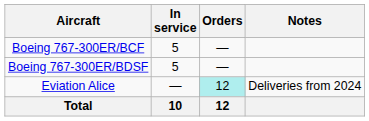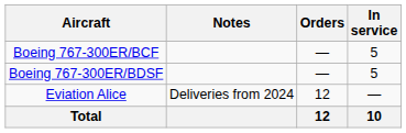 <table class="wikitable" style="margin:0.5em auto; text-align:center">
 <tr>
 <th>Aircraft</th>
+<th>Notes</th>
+<th>Orders</th>
 <th>In <br> service</th>
-<th>Orders</th>
-<th>Notes</th>
 </tr>
 <tr>
 <td><a href='#'>Boeing 767-300ER/BCF</a></td>
+<td></td>
+<td>—</td>
 <td>5</td>
-<td>—</td>
-<td></td>
 </tr>
 <tr>
 <td><a href='#'>Boeing 767-300ER/BDSF</a></td>
+<td></td>
+<td>—</td>
 <td>5</td>
-<td>—</td>
-<td></td>
 </tr>
 <tr>
 <td><a href='#'>Eviation Alice</a></td>
+<td>Deliveries from 2024</td>
+<td>12</td>
 <td>—</td>
-<td style="background: paleturquoise;">12</td>
-<td>Deliveries from 2024</td>
 </tr>
 <tr>
 <th>Total</th>
+<th></th>
+<th>12</th>
 <th>10</th>
-<th>12</th>
-<th></th>
 </tr>
 </table>
